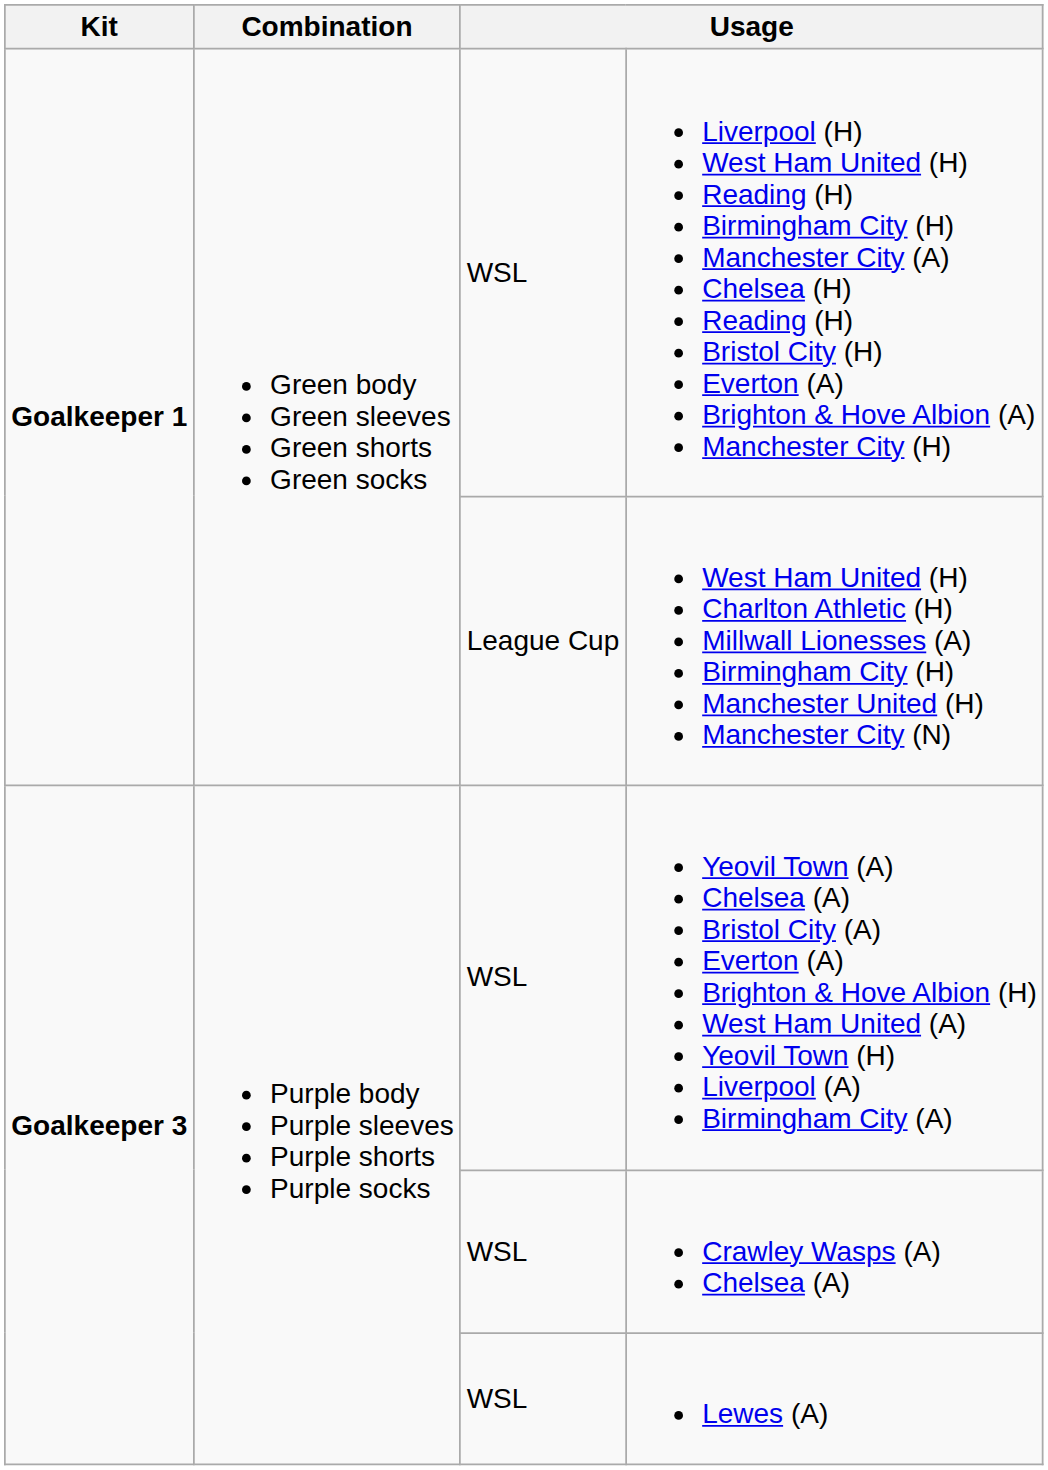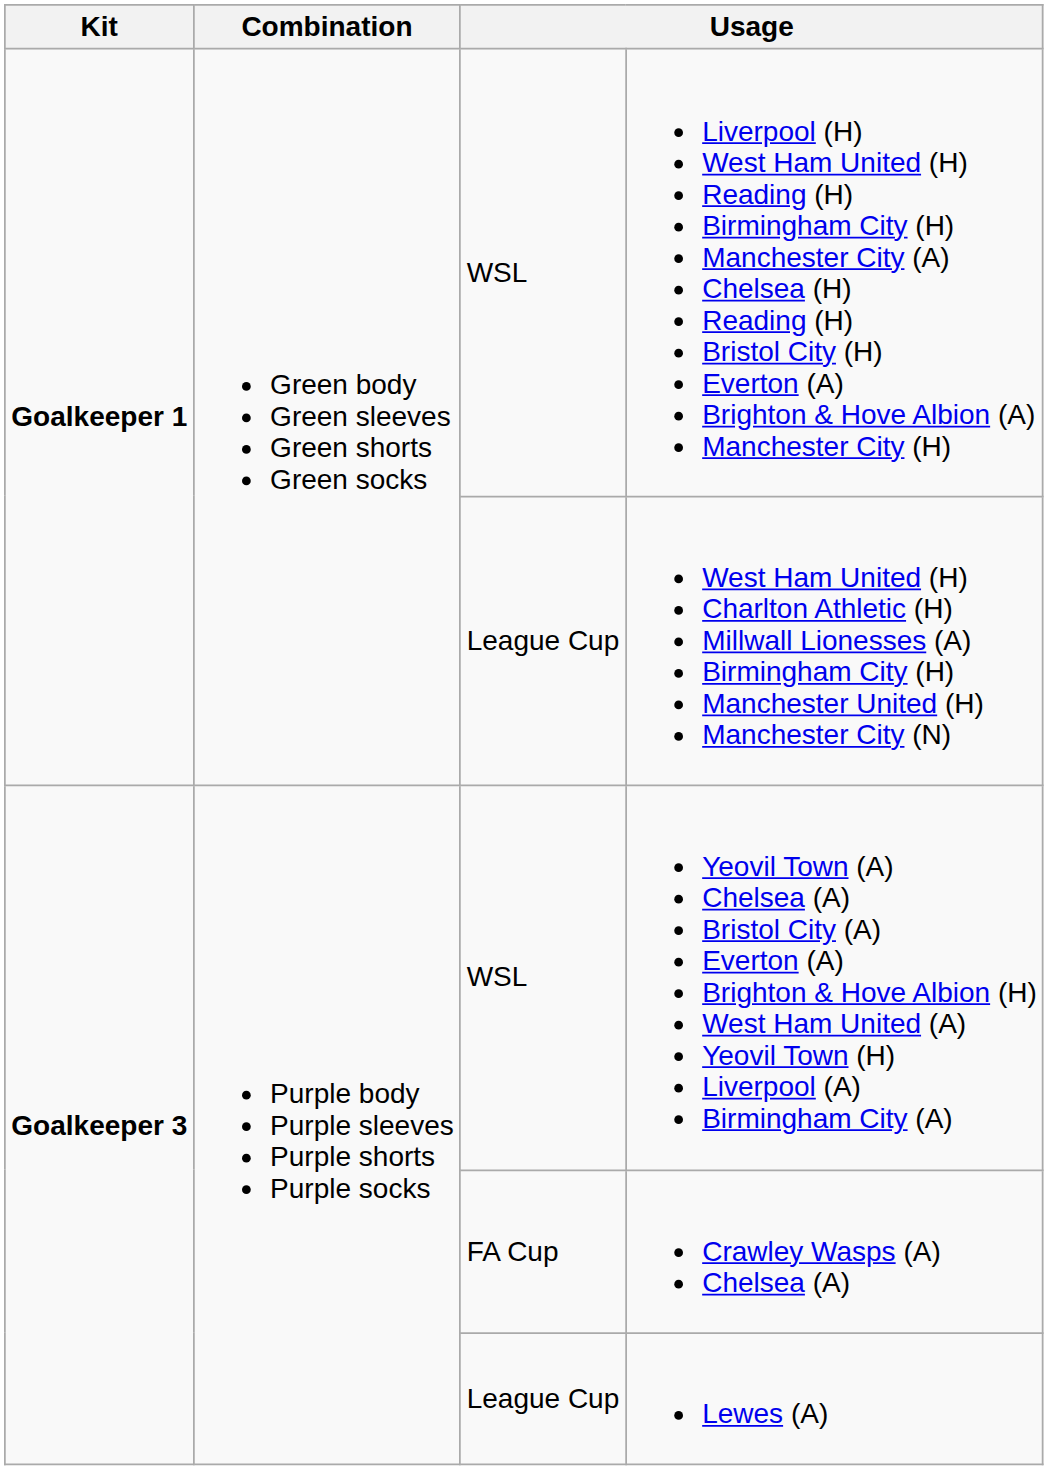 <table class="wikitable">
 <tr>
 <th>Kit</th>
 <th>Combination</th>
 <th colspan="2">Usage</th>
 </tr>
 <tr>
 <td rowspan="2"><strong>Goalkeeper 1</strong></td>
 <td rowspan="2"><br><ul><li>Green body</li><li>Green sleeves</li><li>Green shorts</li><li>Green socks</li></ul></td>
 <td>WSL</td>
 <td><br><ul><li><a href='#'>Liverpool</a> (H)</li><li><a href='#'>West Ham United</a> (H)</li><li><a href='#'>Reading</a> (H)</li><li><a href='#'>Birmingham City</a> (H)</li><li><a href='#'>Manchester City</a> (A)</li><li><a href='#'>Chelsea</a> (H)</li><li><a href='#'>Reading</a> (H)</li><li><a href='#'>Bristol City</a> (H)</li><li><a href='#'>Everton</a> (A)</li><li><a href='#'>Brighton & Hove Albion</a> (A)</li><li><a href='#'>Manchester City</a> (H)</li></ul></td>
 </tr>
 <tr>
 <td>League Cup</td>
 <td><br><ul><li><a href='#'>West Ham United</a> (H)</li><li><a href='#'>Charlton Athletic</a> (H)</li><li><a href='#'>Millwall Lionesses</a> (A)</li><li><a href='#'>Birmingham City</a> (H)</li><li><a href='#'>Manchester United</a> (H)</li><li><a href='#'>Manchester City</a> (N)</li></ul></td>
 </tr>
 <tr>
 <td rowspan="3"><strong>Goalkeeper 3</strong></td>
 <td rowspan="3"><br><ul><li>Purple body</li><li>Purple sleeves</li><li>Purple shorts</li><li>Purple socks</li></ul></td>
 <td>WSL</td>
 <td><br><ul><li><a href='#'>Yeovil Town</a> (A)</li><li><a href='#'>Chelsea</a> (A)</li><li><a href='#'>Bristol City</a> (A)</li><li><a href='#'>Everton</a> (A)</li><li><a href='#'>Brighton & Hove Albion</a> (H)</li><li><a href='#'>West Ham United</a> (A)</li><li><a href='#'>Yeovil Town</a> (H)</li><li><a href='#'>Liverpool</a> (A)</li><li><a href='#'>Birmingham City</a> (A)</li></ul></td>
 </tr>
 <tr>
-<td>WSL</td>
+<td>FA Cup</td>
 <td><br><ul><li><a href='#'>Crawley Wasps</a> (A)</li><li><a href='#'>Chelsea</a> (A)</li></ul></td>
 </tr>
 <tr>
-<td>WSL</td>
+<td>League Cup</td>
 <td><br><ul><li><a href='#'>Lewes</a> (A)</li></ul></td>
 </tr>
 </table>
